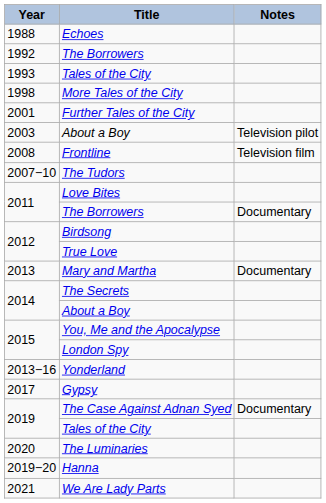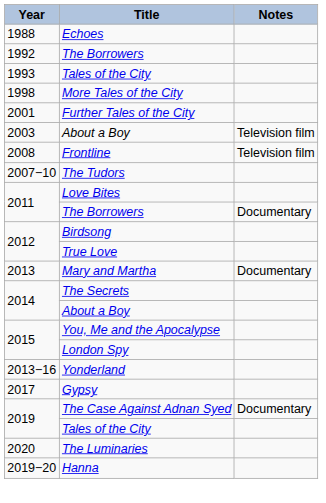 <table class="wikitable" style="font-size:95%;">
 <tr>
 <th style="background:#B0C4DE;">Year</th>
 <th style="background:#B0C4DE;">Title</th>
 <th style="background:#B0C4DE;">Notes</th>
 </tr>
 <tr>
 <td>1988</td>
 <td><em><a href='#'>Echoes</a></em></td>
 <td></td>
 </tr>
 <tr>
 <td>1992</td>
 <td><em><a href='#'>The Borrowers</a></em></td>
 <td></td>
 </tr>
 <tr>
 <td>1993</td>
 <td><em><a href='#'>Tales of the City</a></em></td>
 <td></td>
 </tr>
 <tr>
 <td>1998</td>
 <td><em><a href='#'>More Tales of the City</a></em></td>
 <td></td>
 </tr>
 <tr>
 <td>2001</td>
 <td><em><a href='#'>Further Tales of the City</a></em></td>
 <td></td>
 </tr>
 <tr>
 <td>2003</td>
 <td><em>About a Boy</em></td>
-<td>Television pilot</td>
+<td>Television film</td>
 </tr>
 <tr>
 <td>2008</td>
 <td><em><a href='#'>Frontline</a></em></td>
 <td>Television film</td>
 </tr>
 <tr>
 <td>2007−10</td>
 <td><em><a href='#'>The Tudors</a></em></td>
 <td></td>
 </tr>
 <tr>
 <td rowspan=2>2011</td>
 <td><em><a href='#'>Love Bites</a></em></td>
 <td></td>
 </tr>
 <tr>
 <td><em><a href='#'>The Borrowers</a></em></td>
 <td>Documentary</td>
 </tr>
 <tr>
 <td rowspan=2>2012</td>
 <td><em><a href='#'>Birdsong</a></em></td>
 <td></td>
 </tr>
 <tr>
 <td><em><a href='#'>True Love</a></em></td>
 <td></td>
 </tr>
 <tr>
 <td>2013</td>
 <td><em><a href='#'>Mary and Martha</a></em></td>
 <td>Documentary</td>
 </tr>
 <tr>
 <td rowspan=2>2014</td>
 <td><em><a href='#'>The Secrets</a></em></td>
 <td></td>
 </tr>
 <tr>
 <td><em><a href='#'>About a Boy</a></em></td>
 <td></td>
 </tr>
 <tr>
 <td rowspan=2>2015</td>
 <td><em><a href='#'>You, Me and the Apocalypse</a></em></td>
 <td></td>
 </tr>
 <tr>
 <td><em><a href='#'>London Spy</a></em></td>
 <td></td>
 </tr>
 <tr>
 <td>2013−16</td>
 <td><em><a href='#'>Yonderland</a></em></td>
 <td></td>
 </tr>
 <tr>
 <td>2017</td>
 <td><em><a href='#'>Gypsy</a></em></td>
 <td></td>
 </tr>
 <tr>
 <td rowspan=2>2019</td>
 <td><em><a href='#'>The Case Against Adnan Syed</a></em></td>
 <td>Documentary</td>
 </tr>
 <tr>
 <td><em><a href='#'>Tales of the City</a></em></td>
 <td></td>
 </tr>
 <tr>
 <td>2020</td>
 <td><em><a href='#'>The Luminaries</a></em></td>
 <td></td>
 </tr>
 <tr>
 <td>2019−20</td>
 <td><em><a href='#'>Hanna</a></em></td>
 <td></td>
 </tr>
-<tr>
-<td>2021</td>
-<td><em><a href='#'>We Are Lady Parts</a></em></td>
-<td></td>
-</tr>
 </table>
